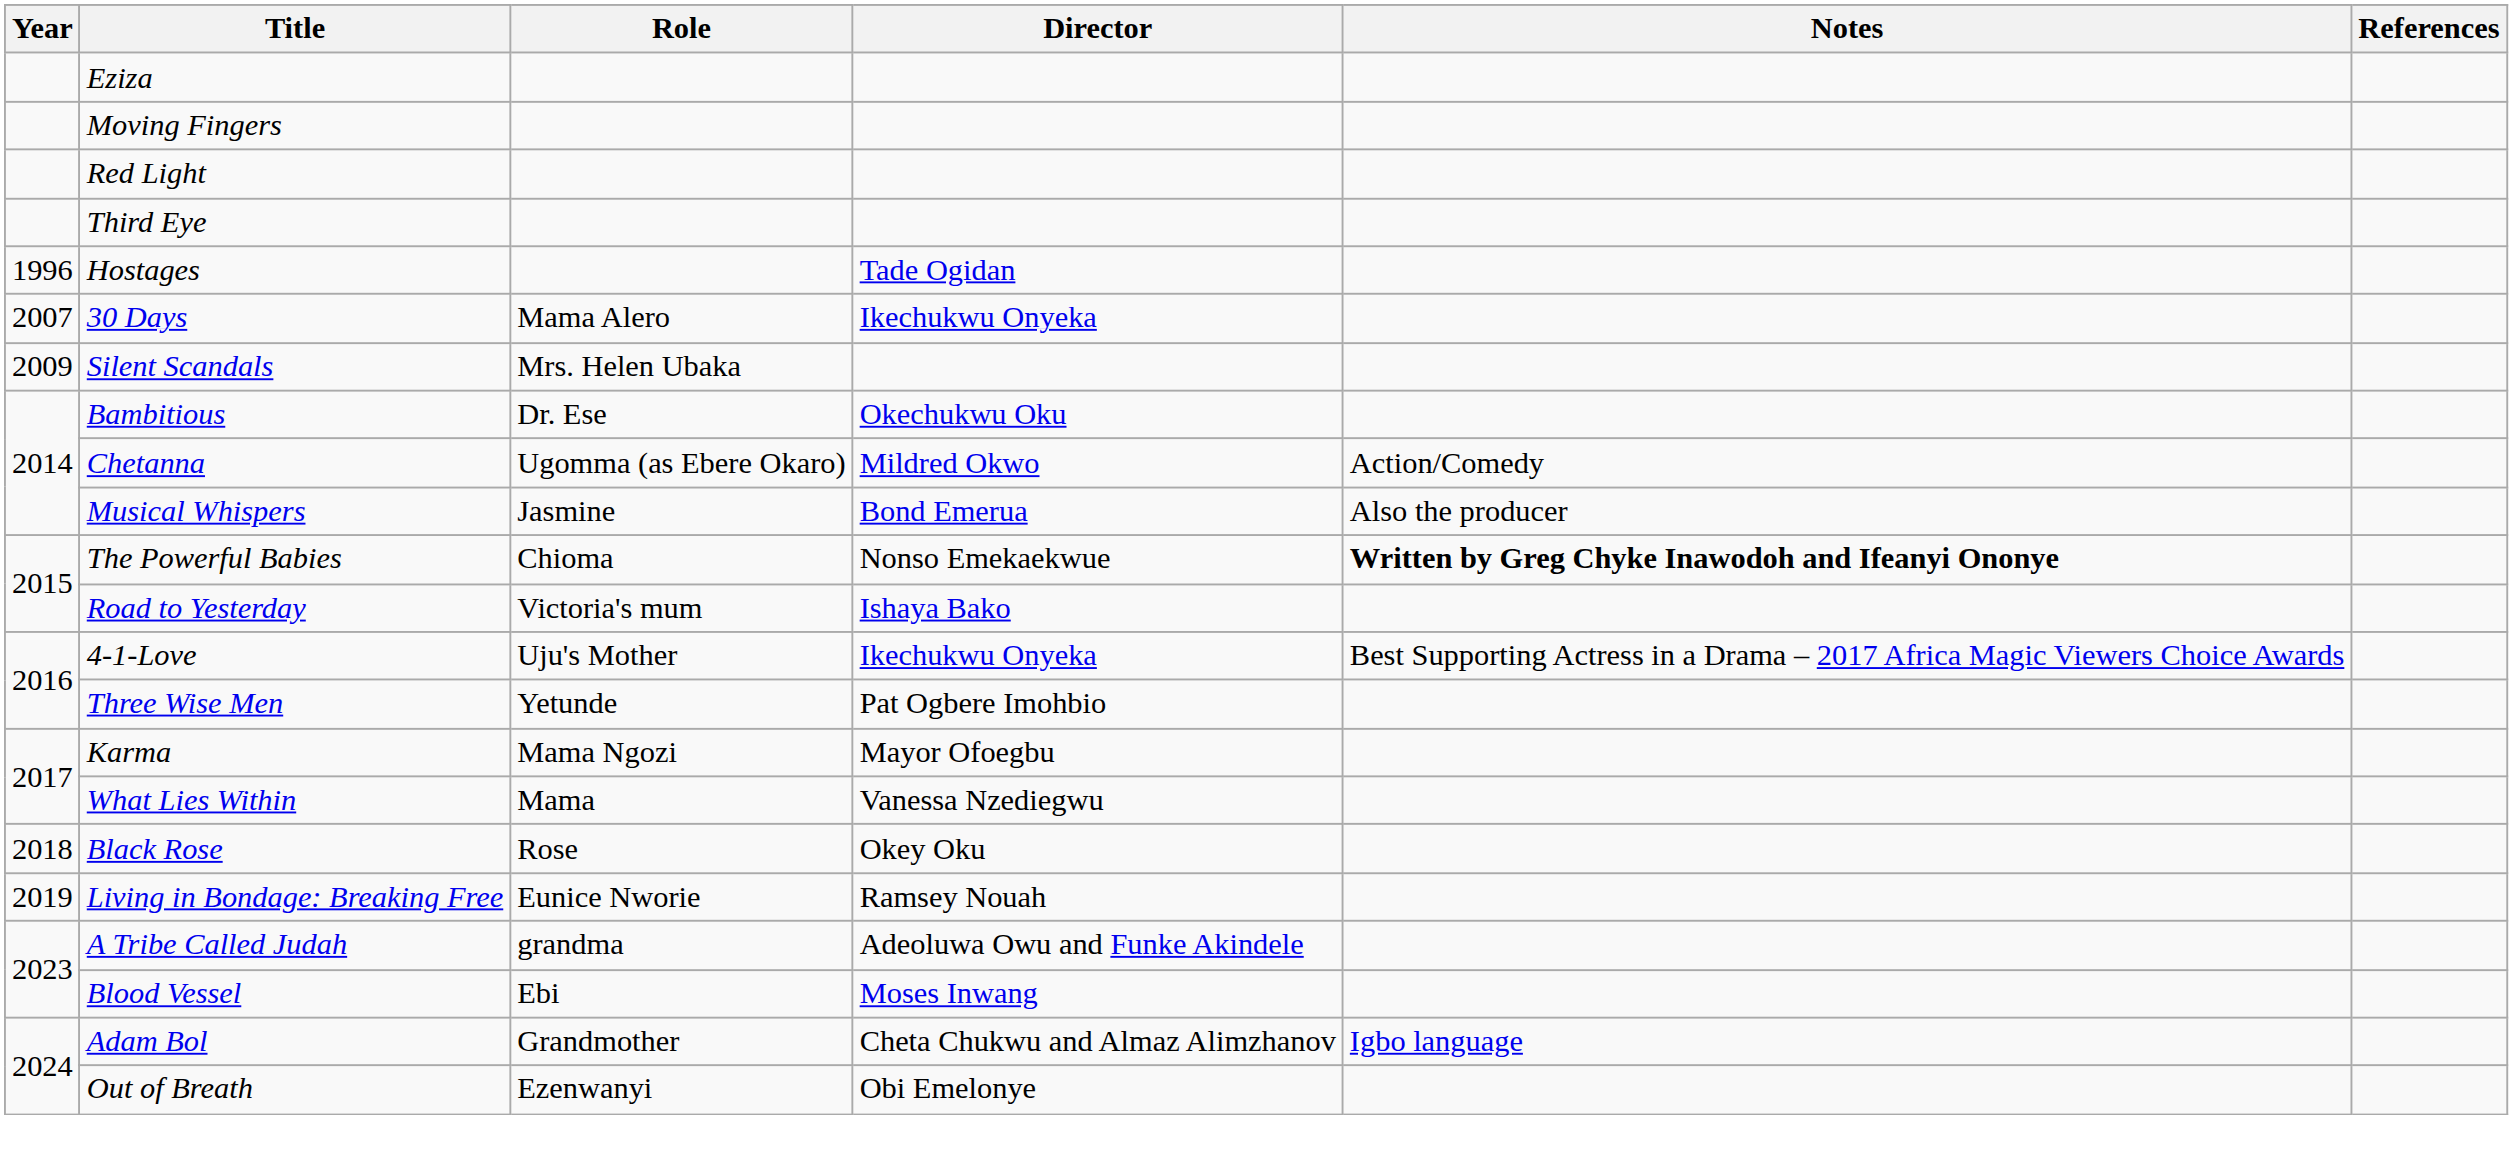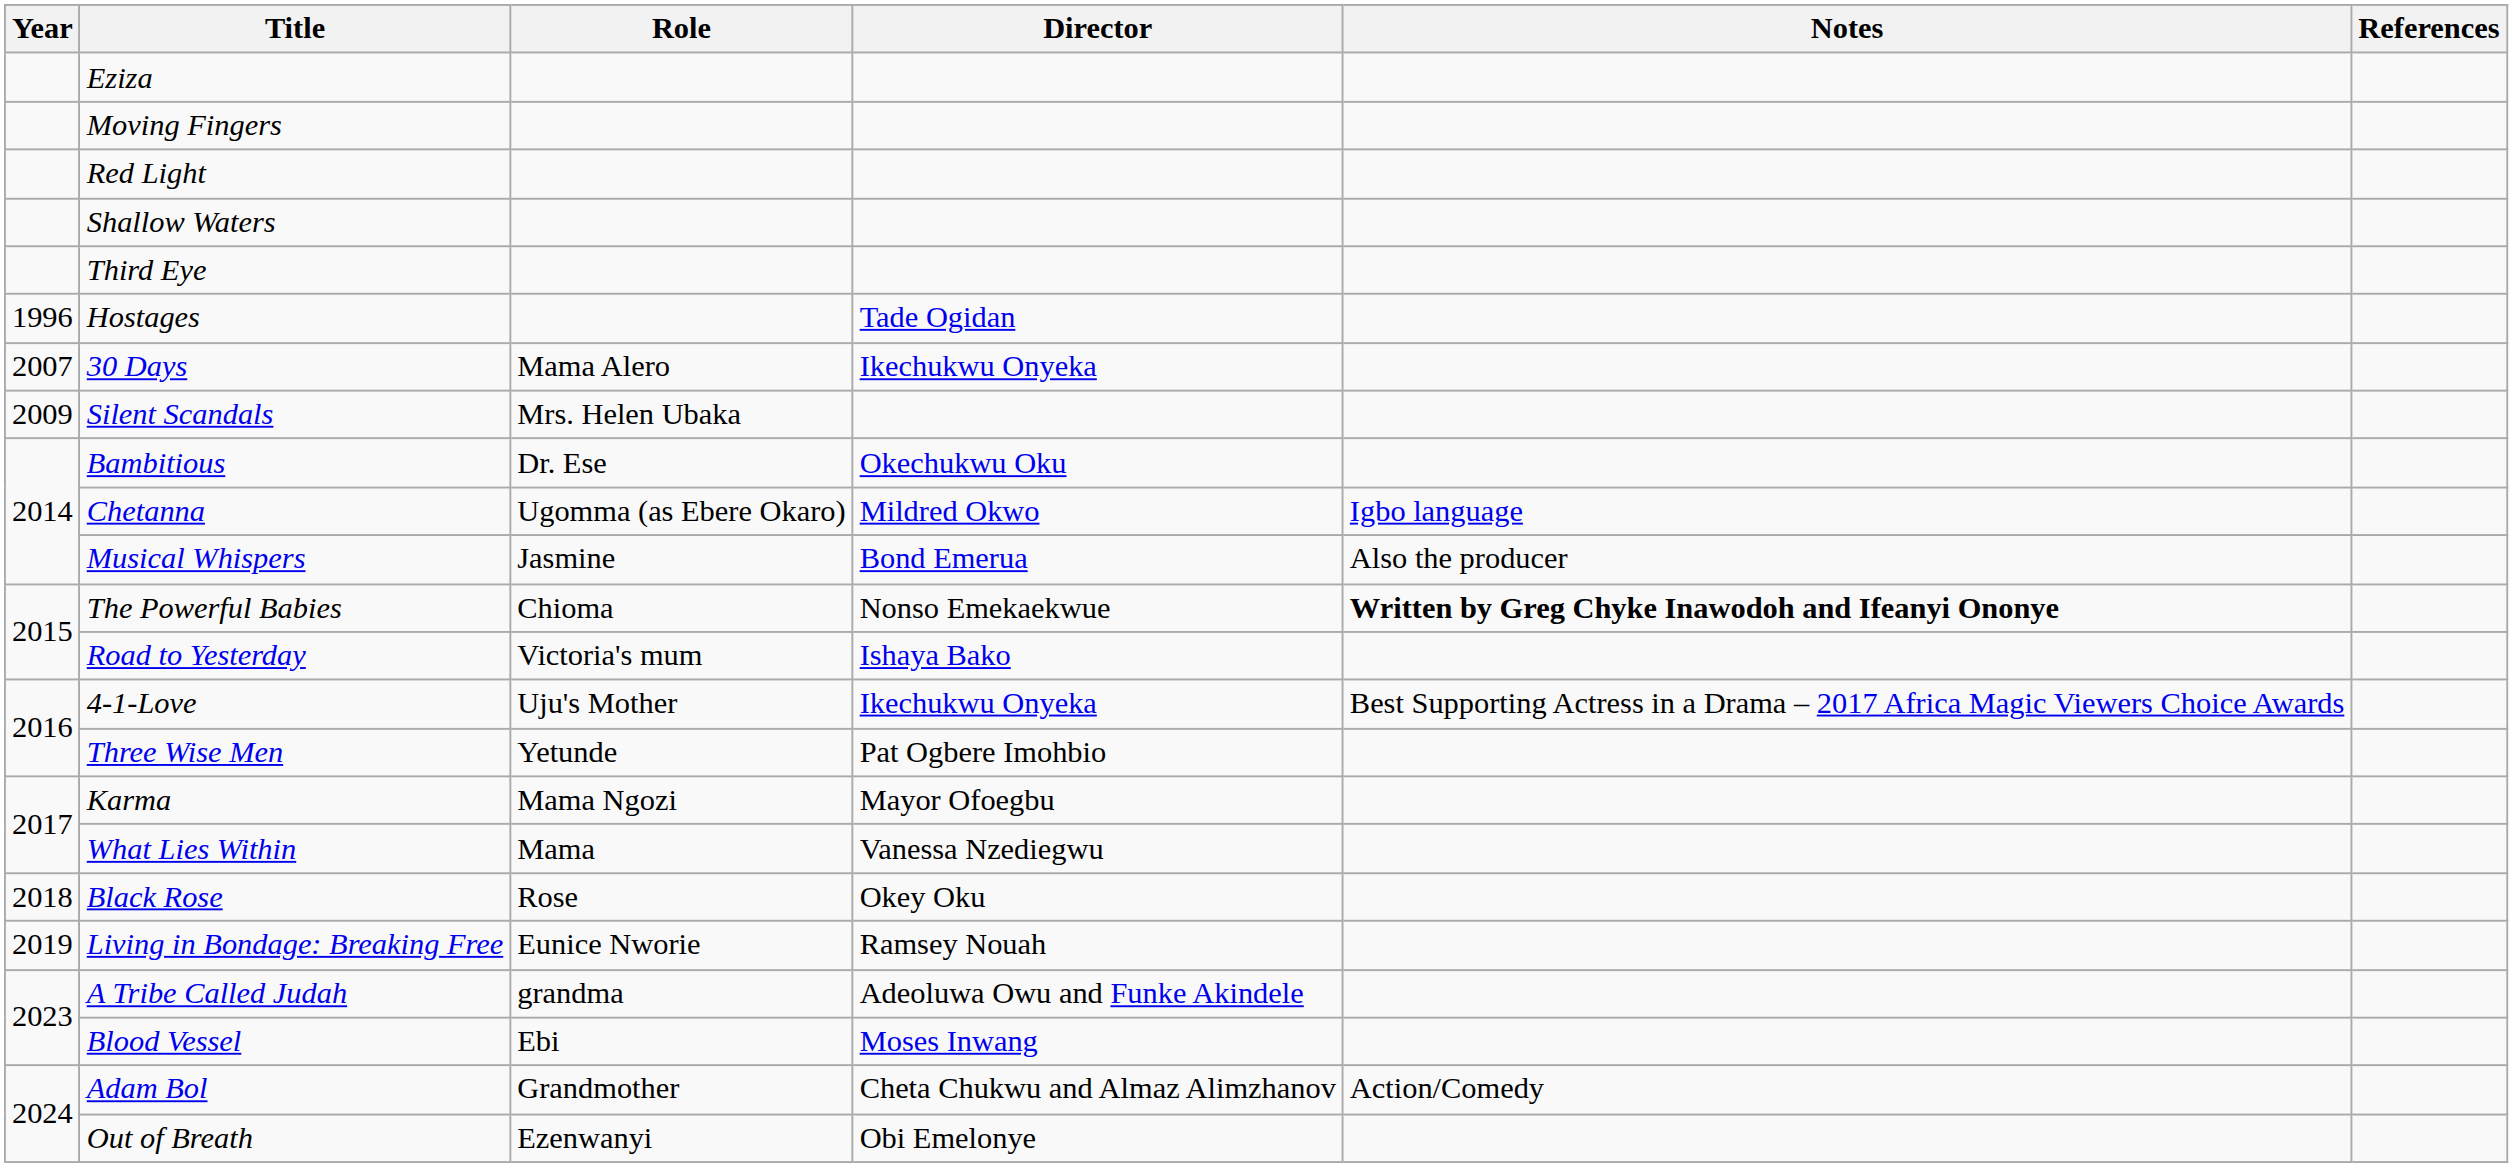 <table class = "wikitable sortable">
 <tr>
 <th>Year</th>
 <th>Title</th>
 <th>Role</th>
 <th>Director</th>
 <th class = "unsortable">Notes</th>
 <th class = "unsortable">References</th>
 </tr>
 <tr>
 <td></td>
 <td><em>Eziza</em></td>
 <td></td>
 <td></td>
 <td></td>
 <td></td>
 </tr>
 <tr>
 <td></td>
 <td><em>Moving Fingers</em></td>
 <td></td>
 <td></td>
 <td></td>
 <td></td>
 </tr>
 <tr>
 <td></td>
 <td><em>Red Light</em></td>
+<td></td>
+<td></td>
+<td></td>
+<td></td>
+</tr>
+<tr>
+<td></td>
+<td><em>Shallow Waters</em></td>
 <td></td>
 <td></td>
 <td></td>
 <td></td>
 </tr>
 <tr>
 <td></td>
 <td><em>Third Eye</em></td>
 <td></td>
 <td></td>
 <td></td>
 <td></td>
 </tr>
 <tr>
 <td>1996</td>
 <td><em>Hostages</em></td>
 <td></td>
 <td><a href='#'>Tade Ogidan</a></td>
 <td></td>
 <td></td>
 </tr>
 <tr>
 <td>2007</td>
 <td><em><a href='#'>30 Days</a></em></td>
 <td>Mama Alero</td>
 <td><a href='#'>Ikechukwu Onyeka</a></td>
 <td></td>
 <td></td>
 </tr>
 <tr>
 <td>2009</td>
 <td><a href='#'><em>Silent Scandals</em></a></td>
 <td>Mrs. Helen Ubaka</td>
 <td></td>
 <td></td>
 <td></td>
 </tr>
 <tr>
 <td rowspan="3">2014</td>
 <td><em><a href='#'>Bambitious</a></em></td>
 <td>Dr. Ese</td>
 <td><a href='#'>Okechukwu Oku</a></td>
 <td></td>
 <td></td>
 </tr>
 <tr>
 <td><em><a href='#'>Chetanna</a></em></td>
 <td>Ugomma (as Ebere Okaro)</td>
 <td><a href='#'>Mildred Okwo</a></td>
-<td>Action/Comedy</td>
+<td><a href='#'>Igbo language</a></td>
 <td></td>
 </tr>
 <tr>
 <td><em><a href='#'>Musical Whispers</a></em></td>
 <td>Jasmine</td>
 <td><a href='#'>Bond Emerua</a></td>
 <td>Also the producer</td>
 <td></td>
 </tr>
 <tr>
 <td rowspan="2">2015</td>
 <td><em>The Powerful Babies</em></td>
 <td>Chioma</td>
 <td>Nonso Emekaekwue</td>
 <td><strong>Written by Greg Chyke Inawodoh and Ifeanyi Ononye</strong></td>
 <td></td>
 </tr>
 <tr>
 <td><a href='#'><em>Road to Yesterday</em></a></td>
 <td>Victoria's mum</td>
 <td><a href='#'>Ishaya Bako</a></td>
 <td></td>
 <td></td>
 </tr>
 <tr>
 <td rowspan="2">2016</td>
 <td><em>4-1-Love</em></td>
 <td>Uju's Mother</td>
 <td><a href='#'>Ikechukwu Onyeka</a></td>
 <td>Best Supporting Actress in a Drama – <a href='#'>2017 Africa Magic Viewers Choice Awards</a></td>
 <td></td>
 </tr>
 <tr>
 <td><a href='#'><em>Three Wise Men</em></a></td>
 <td>Yetunde</td>
 <td>Pat Ogbere Imohbio</td>
 <td></td>
 <td></td>
 </tr>
 <tr>
 <td rowspan="2">2017</td>
 <td><em>Karma</em></td>
 <td>Mama Ngozi</td>
 <td>Mayor Ofoegbu</td>
 <td></td>
 <td></td>
 </tr>
 <tr>
 <td><a href='#'><em>What Lies Within</em></a></td>
 <td>Mama</td>
 <td>Vanessa Nzediegwu</td>
 <td></td>
 <td></td>
 </tr>
 <tr>
 <td>2018</td>
 <td><em><a href='#'>Black Rose</a></em></td>
 <td>Rose</td>
 <td>Okey Oku</td>
 <td></td>
 <td></td>
 </tr>
 <tr>
 <td>2019</td>
 <td><em><a href='#'>Living in Bondage: Breaking Free</a></em></td>
 <td>Eunice Nworie</td>
 <td>Ramsey Nouah</td>
 <td></td>
 <td></td>
 </tr>
 <tr>
 <td rowspan="2">2023</td>
 <td><em><a href='#'>A Tribe Called Judah</a></em></td>
 <td>grandma</td>
 <td>Adeoluwa Owu and <a href='#'>Funke Akindele</a></td>
 <td></td>
 <td></td>
 </tr>
 <tr>
 <td><a href='#'><em>Blood Vessel</em></a></td>
 <td>Ebi</td>
 <td><a href='#'>Moses Inwang</a></td>
 <td></td>
 <td></td>
 </tr>
 <tr>
 <td rowspan="2">2024</td>
 <td><em><a href='#'>Adam Bol</a></em></td>
 <td>Grandmother</td>
 <td>Cheta Chukwu and Almaz Alimzhanov</td>
-<td><a href='#'>Igbo language</a></td>
+<td>Action/Comedy</td>
 <td></td>
 </tr>
 <tr>
 <td><em>Out of Breath</em></td>
 <td>Ezenwanyi</td>
 <td>Obi Emelonye</td>
 <td></td>
 <td></td>
 </tr>
 </table>
